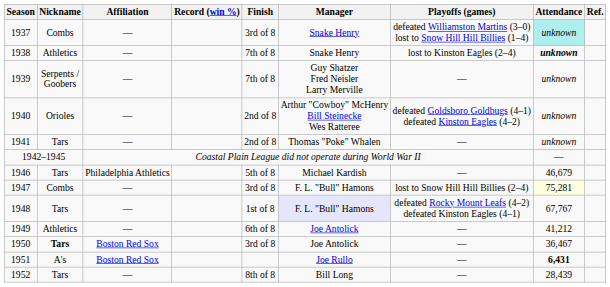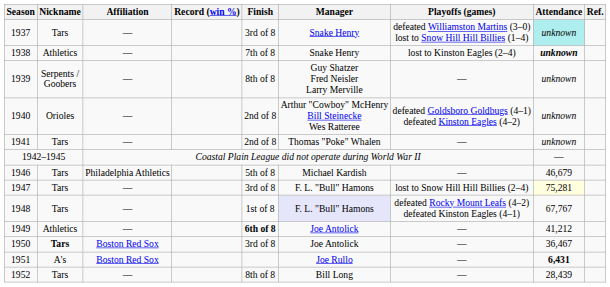 <table class="wikitable" style="text-align:center; font-size: 100%;">
 <tr>
 <th>Season</th>
 <th>Nickname</th>
 <th>Affiliation</th>
 <th>Record (<a href='#'>win %</a>)</th>
 <th>Finish</th>
 <th>Manager</th>
 <th class=unsortable>Playoffs (games)</th>
 <th>Attendance</th>
 <th class=unsortable>Ref.</th>
 </tr>
 <tr>
 <td>1937</td>
-<td>Combs</td>
+<td>Tars</td>
 <td>—</td>
 <td></td>
 <td>3rd of 8</td>
 <td><a href='#'>Snake Henry</a></td>
 <td>defeated <a href='#'>Williamston Martins</a> (3–0)<br>lost to <a href='#'>Snow Hill Hill Billies</a> (1–4)</td>
 <td style="background: paleturquoise;"><em>unknown</em></td>
 <td></td>
 </tr>
 <tr>
 <td>1938</td>
 <td>Athletics</td>
 <td>—</td>
 <td></td>
 <td>7th of 8</td>
 <td>Snake Henry</td>
 <td>lost to Kinston Eagles (2–4)</td>
 <td><strong><em>unknown</em></strong></td>
 <td></td>
 </tr>
 <tr>
 <td>1939</td>
 <td>Serpents /<br>Goobers</td>
 <td>—</td>
 <td></td>
-<td>7th of 8</td>
+<td>8th of 8</td>
 <td>Guy Shatzer<br>Fred Neisler<br>Larry Merville</td>
 <td>—</td>
 <td><em>unknown</em></td>
 <td></td>
 </tr>
 <tr>
 <td>1940</td>
 <td>Orioles</td>
 <td>—</td>
 <td></td>
 <td>2nd of 8</td>
 <td>Arthur "Cowboy" McHenry<br><a href='#'>Bill Steinecke</a><br>Wes Ratteree</td>
 <td>defeated <a href='#'>Goldsboro Goldbugs</a> (4–1)<br>defeated <a href='#'>Kinston Eagles</a> (4–2)</td>
 <td><em>unknown</em></td>
 <td></td>
 </tr>
 <tr>
 <td>1941</td>
 <td>Tars</td>
 <td>—</td>
 <td></td>
 <td>2nd of 8</td>
 <td>Thomas "Poke" Whalen</td>
 <td>—</td>
 <td><em>unknown</em></td>
 <td></td>
 </tr>
 <tr>
 <td colspan=2>1942–1945</td>
 <td colspan=5><em>Coastal Plain League did not operate during World War II</em></td>
 <td>—</td>
 <td></td>
 </tr>
 <tr>
 <td>1946</td>
 <td>Tars</td>
 <td>Philadelphia Athletics</td>
 <td></td>
 <td>5th of 8</td>
 <td>Michael Kardish<br></td>
 <td>—</td>
 <td>46,679</td>
 <td></td>
 </tr>
 <tr>
 <td>1947</td>
-<td>Combs</td>
+<td>Tars</td>
 <td>—</td>
 <td></td>
 <td>3rd of 8</td>
 <td>F. L. "Bull" Hamons</td>
 <td>lost to Snow Hill Hill Billies (2–4)</td>
 <td style="background: lightyellow;">75,281</td>
 <td></td>
 </tr>
 <tr>
 <td>1948</td>
 <td>Tars</td>
 <td>—</td>
 <td></td>
 <td>1st of 8</td>
 <td style="background: lavender;">F. L. "Bull" Hamons</td>
 <td>defeated <a href='#'>Rocky Mount Leafs</a> (4–2)<br>defeated Kinston Eagles (4–1)</td>
 <td>67,767</td>
 <td></td>
 </tr>
 <tr>
 <td>1949</td>
 <td>Athletics</td>
 <td>—</td>
 <td></td>
-<td>6th of 8</td>
+<td><strong>6th of 8</strong></td>
 <td><a href='#'>Joe Antolick</a></td>
 <td>—</td>
 <td>41,212</td>
 <td></td>
 </tr>
 <tr>
 <td>1950</td>
 <td><strong>Tars</strong></td>
 <td><a href='#'>Boston Red Sox</a></td>
 <td></td>
 <td>3rd of 8</td>
 <td>Joe Antolick</td>
 <td>—</td>
 <td>36,467</td>
 <td></td>
 </tr>
 <tr>
 <td>1951</td>
 <td>A's</td>
 <td><a href='#'>Boston Red Sox</a></td>
 <td></td>
 <td></td>
 <td><a href='#'>Joe Rullo</a></td>
 <td>—</td>
 <td><strong>6,431</strong></td>
 <td></td>
 </tr>
 <tr>
 <td>1952</td>
 <td>Tars</td>
 <td>—</td>
 <td></td>
 <td>8th of 8</td>
 <td>Bill Long</td>
 <td>—</td>
 <td>28,439</td>
 <td></td>
 </tr>
 </table>
